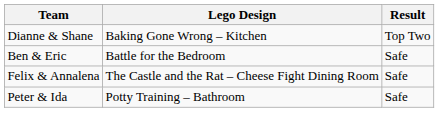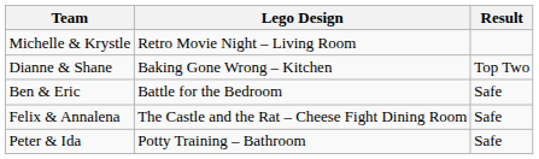 <table class="wikitable">
 <tr>
 <th>Team</th>
 <th>Lego Design</th>
 <th>Result</th>
+</tr>
+<tr>
+<td>Michelle & Krystle</td>
+<td>Retro Movie Night – Living Room</td>
+<td></td>
 </tr>
 <tr>
 <td>Dianne & Shane</td>
 <td>Baking Gone Wrong – Kitchen</td>
 <td>Top Two</td>
 </tr>
 <tr>
 <td>Ben & Eric</td>
 <td>Battle for the Bedroom</td>
 <td>Safe</td>
 </tr>
 <tr>
 <td>Felix & Annalena</td>
 <td>The Castle and the Rat – Cheese Fight Dining Room</td>
 <td>Safe</td>
 </tr>
 <tr>
 <td>Peter & Ida</td>
 <td>Potty Training – Bathroom</td>
 <td>Safe</td>
 </tr>
 </table>
